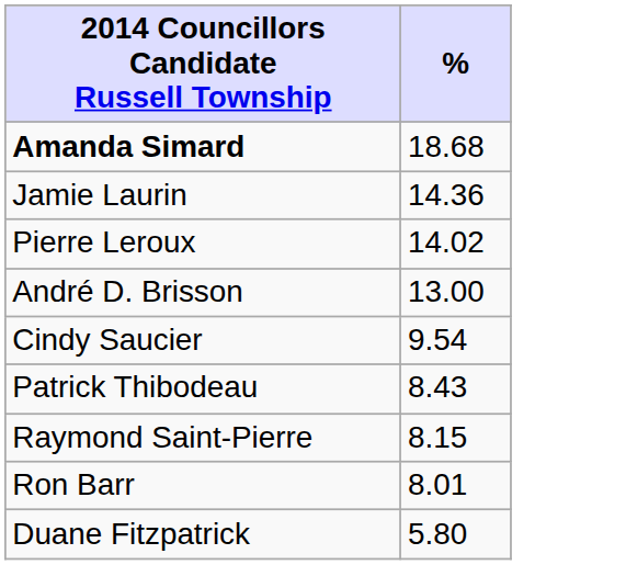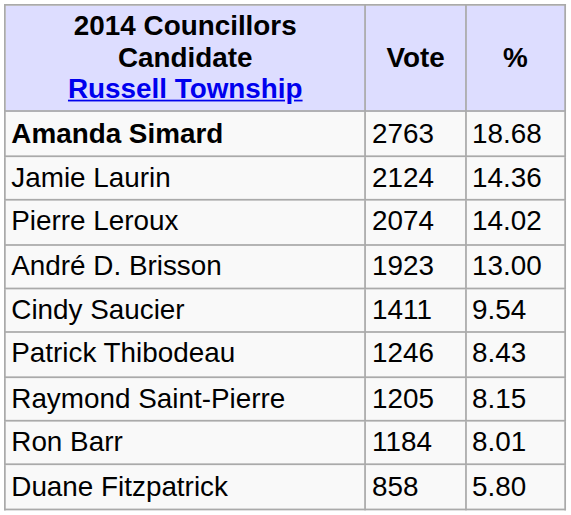 <table class="wikitable">
 <tr>
 <th style="background:#ddf; width:200px;">2014 Councillors Candidate<br><a href='#'>Russell Township</a></th>
+<th style="background:#ddf; width:50px;">Vote</th>
 <th style="background:#ddf; width:50px;">%</th>
 </tr>
 <tr>
 <td><strong>Amanda Simard</strong></td>
+<td>2763</td>
 <td>18.68</td>
 </tr>
 <tr>
 <td>Jamie Laurin</td>
+<td>2124</td>
 <td>14.36</td>
 </tr>
 <tr>
 <td>Pierre Leroux</td>
+<td>2074</td>
 <td>14.02</td>
 </tr>
 <tr>
 <td>André D. Brisson</td>
+<td>1923</td>
 <td>13.00</td>
 </tr>
 <tr>
 <td>Cindy Saucier</td>
+<td>1411</td>
 <td>9.54</td>
 </tr>
 <tr>
 <td>Patrick Thibodeau</td>
+<td>1246</td>
 <td>8.43</td>
 </tr>
 <tr>
 <td>Raymond Saint-Pierre</td>
+<td>1205</td>
 <td>8.15</td>
 </tr>
 <tr>
 <td>Ron Barr</td>
+<td>1184</td>
 <td>8.01</td>
 </tr>
 <tr>
 <td>Duane Fitzpatrick</td>
+<td>858</td>
 <td>5.80</td>
 </tr>
 </table>
